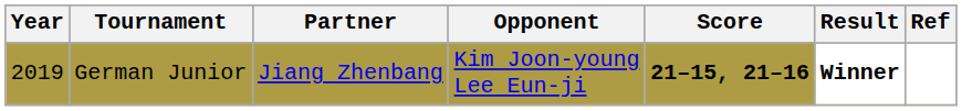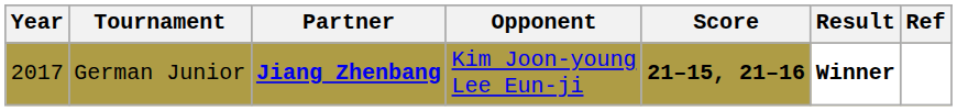 <table class="sortable wikitable" style="font-size: 90%;">
 <tr>
 <th>Year</th>
 <th>Tournament</th>
 <th>Partner</th>
 <th>Opponent</th>
 <th>Score</th>
 <th>Result</th>
 <th>Ref</th>
 </tr>
 <tr style="background:#AE9C45">
-<td align="center">2019</td>
+<td align="center">2017</td>
 <td align="left">German Junior</td>
-<td align="left"> <a href='#'>Jiang Zhenbang</a></td>
+<td align="left"><strong> <a href='#'>Jiang Zhenbang</a></strong></td>
 <td align="left"> <a href='#'>Kim Joon-young</a><br> <a href='#'>Lee Eun-ji</a></td>
 <td align="left"><strong>21–15, 21–16</strong></td>
 <td style="text-align:left; background:white"> <strong>Winner</strong></td>
 <td style="text-align:center; background:white"></td>
 </tr>
 </table>
